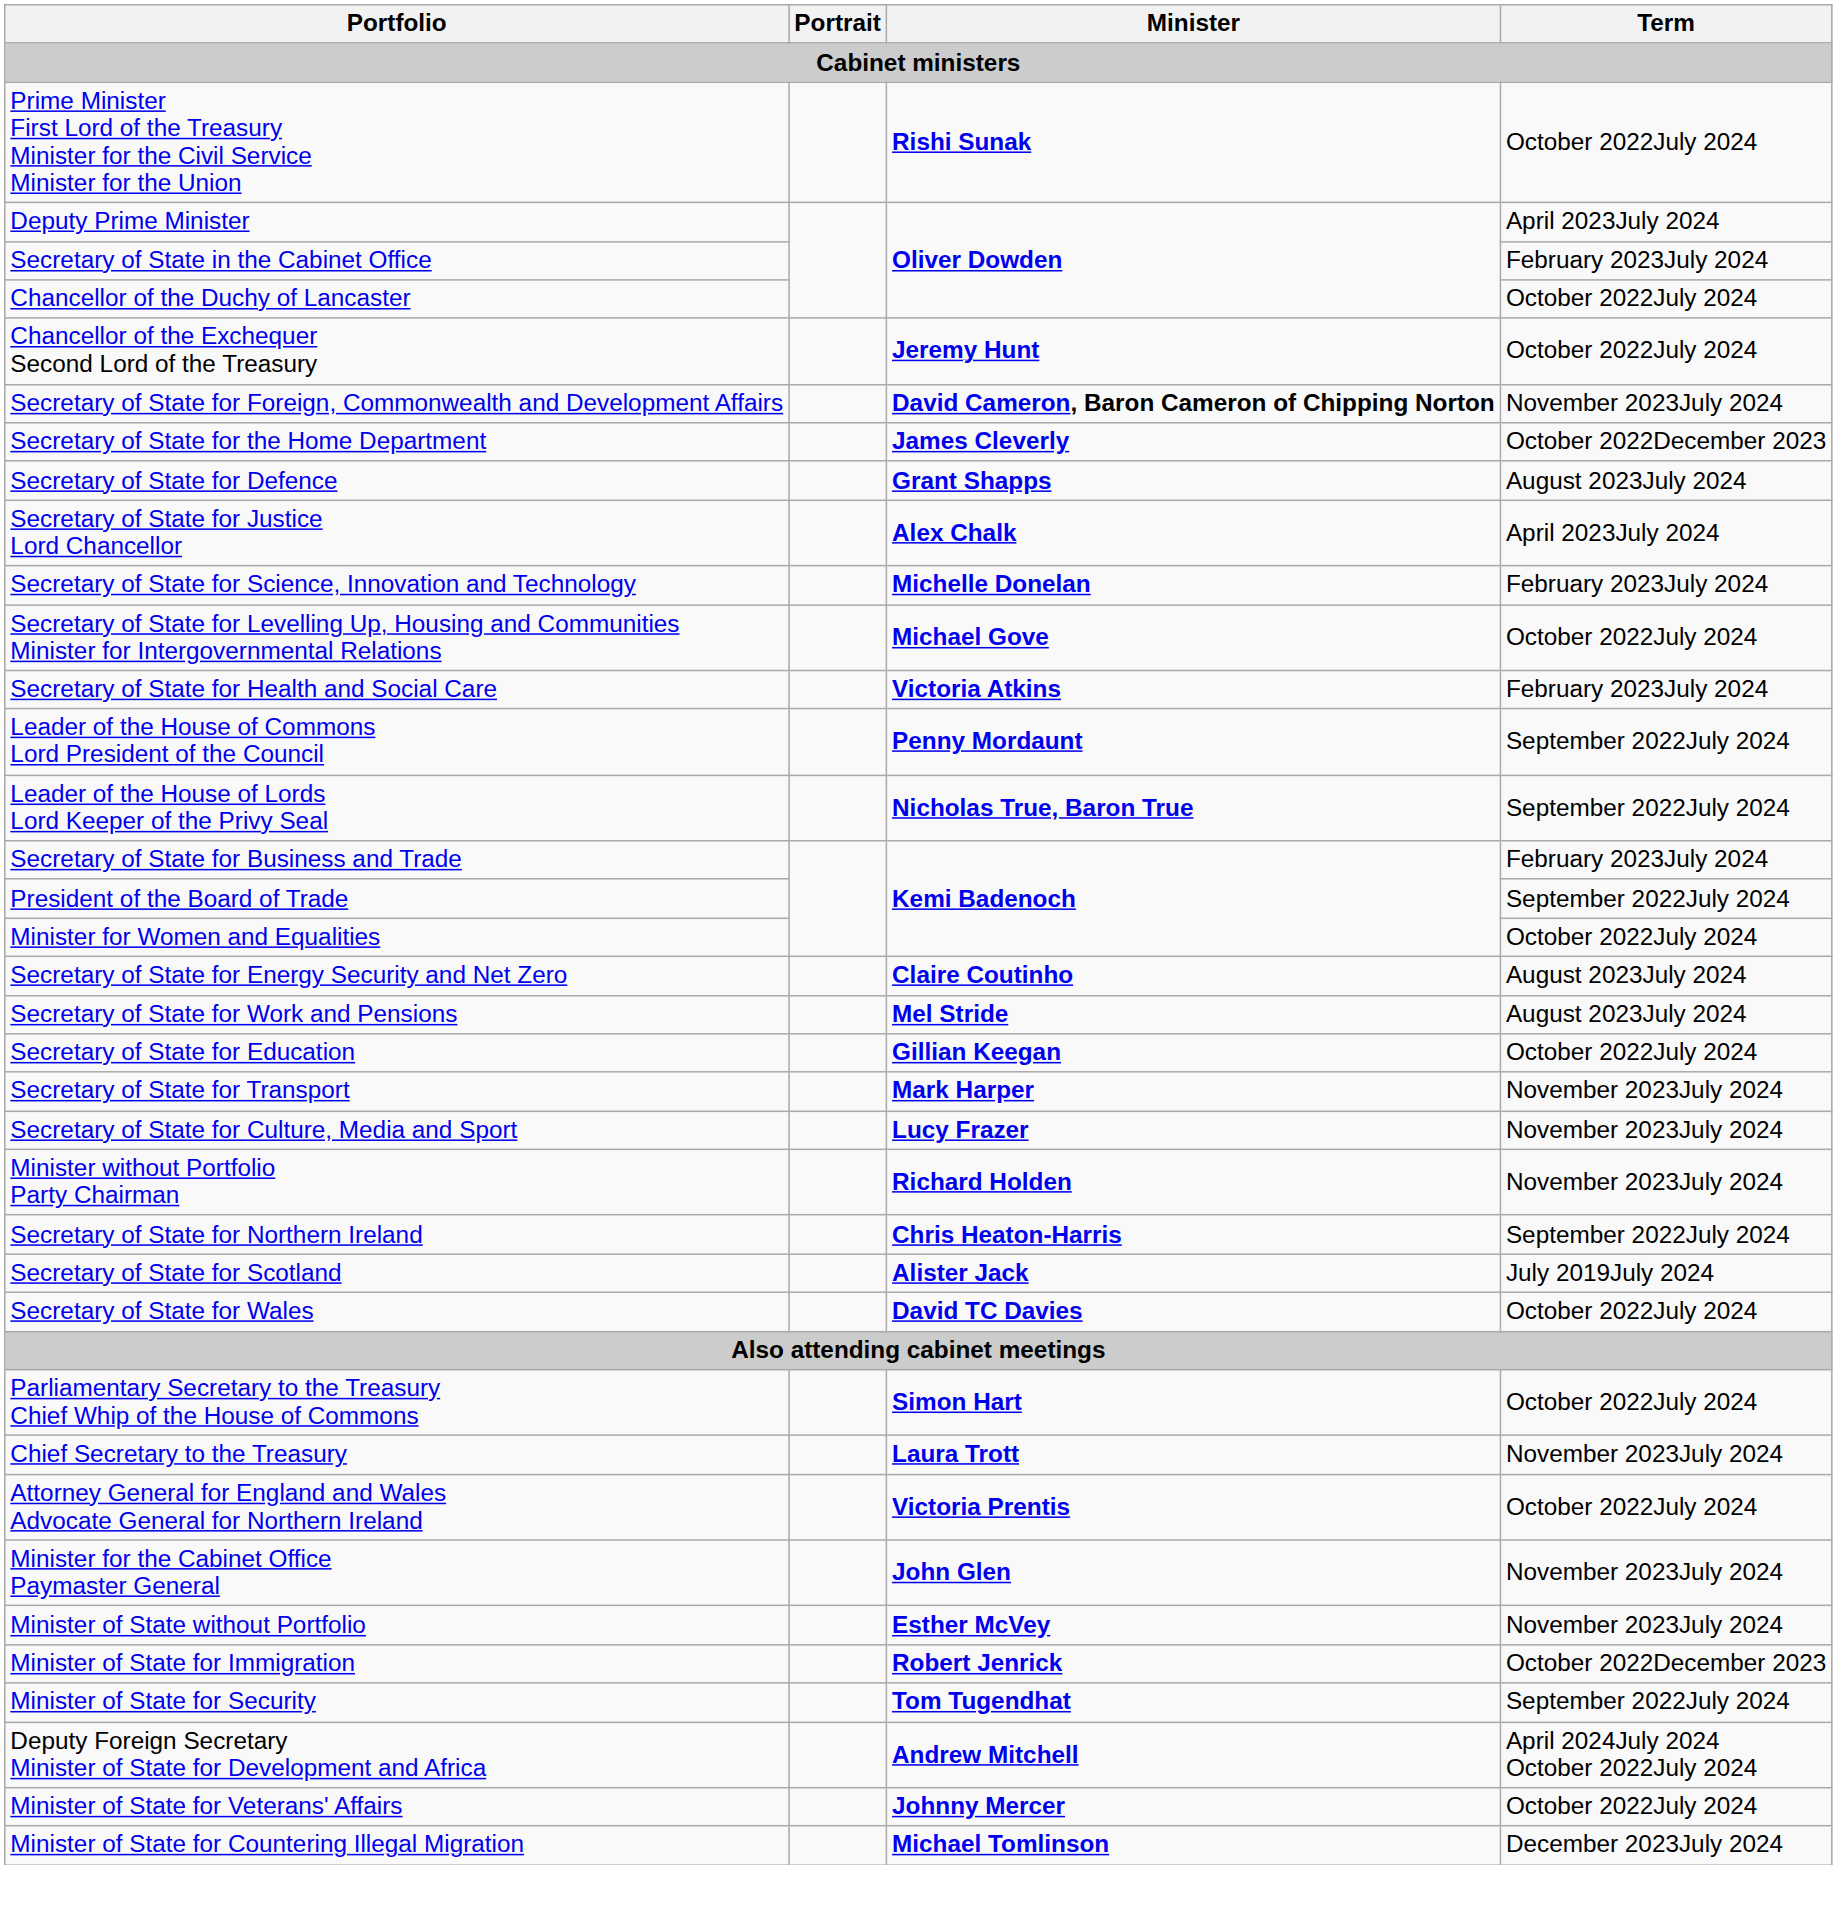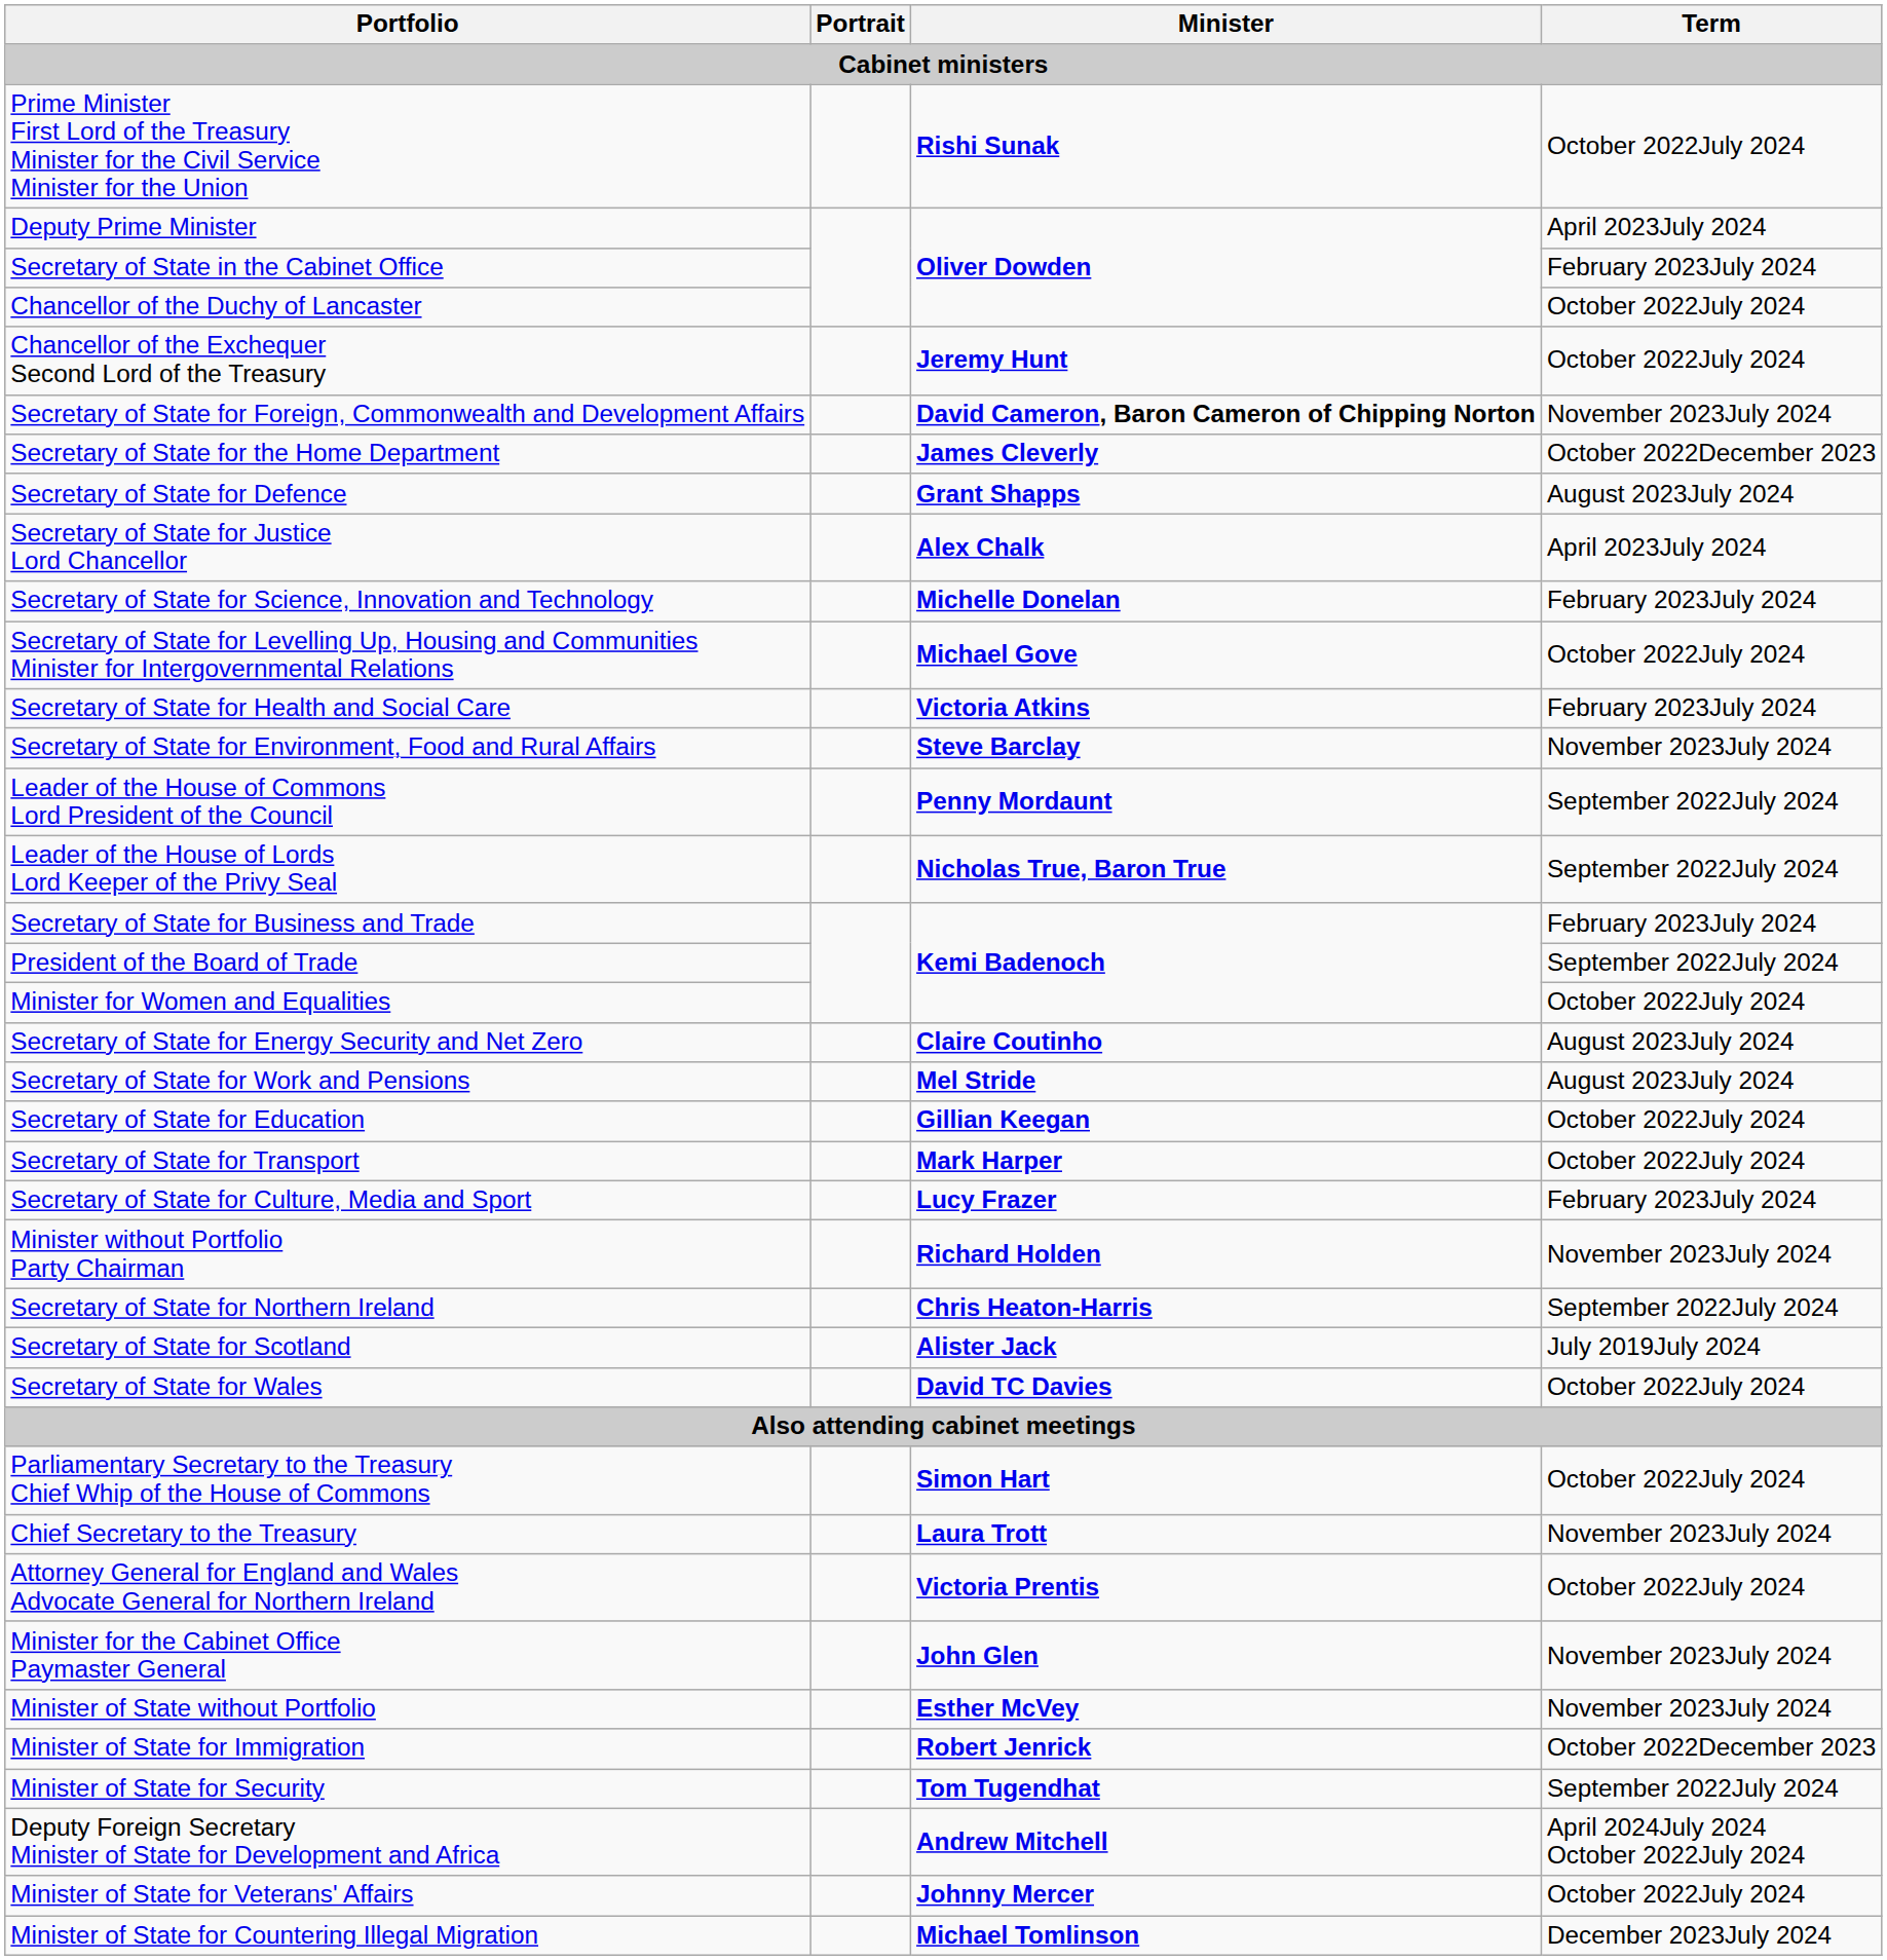 <table class="wikitable">
 <tr>
 <th>Portfolio</th>
 <th>Portrait</th>
 <th>Minister</th>
 <th>Term</th>
 </tr>
 <tr>
 <th colspan="4" style="background:#ccc;">Cabinet ministers</th>
 </tr>
 <tr>
 <td><a href='#'>Prime Minister</a><br><a href='#'>First Lord of the Treasury</a><br><a href='#'>Minister for the Civil Service</a><br><a href='#'>Minister for the Union</a></td>
 <td></td>
 <td><strong><a href='#'>Rishi Sunak</a></strong></td>
 <td>October 2022July 2024</td>
 </tr>
 <tr>
 <td><a href='#'>Deputy Prime Minister</a></td>
 <td rowspan="3"></td>
 <td rowspan="3"><strong><a href='#'>Oliver Dowden</a></strong></td>
 <td>April 2023July 2024</td>
 </tr>
 <tr>
 <td><a href='#'>Secretary of State in the Cabinet Office</a></td>
 <td>February 2023July 2024</td>
 </tr>
 <tr>
 <td><a href='#'>Chancellor of the Duchy of Lancaster</a></td>
 <td>October 2022July 2024</td>
 </tr>
 <tr>
 <td><a href='#'>Chancellor of the Exchequer</a><br>Second Lord of the Treasury</td>
 <td></td>
 <td><strong><a href='#'>Jeremy Hunt</a></strong></td>
 <td>October 2022July 2024</td>
 </tr>
 <tr>
 <td><a href='#'>Secretary of State for Foreign, Commonwealth and Development Affairs</a></td>
 <td></td>
 <td><strong><a href='#'>David Cameron</a>, Baron Cameron of Chipping Norton</strong></td>
 <td>November 2023July 2024</td>
 </tr>
 <tr>
 <td><a href='#'>Secretary of State for the Home Department</a></td>
 <td></td>
 <td><strong><a href='#'>James Cleverly</a></strong></td>
 <td>October 2022December 2023</td>
 </tr>
 <tr>
 <td><a href='#'>Secretary of State for Defence</a></td>
 <td></td>
 <td><strong><a href='#'>Grant Shapps</a></strong></td>
 <td>August 2023July 2024</td>
 </tr>
 <tr>
 <td><a href='#'>Secretary of State for Justice</a><br><a href='#'>Lord Chancellor</a></td>
 <td></td>
 <td><strong><a href='#'>Alex Chalk</a></strong></td>
 <td>April 2023July 2024</td>
 </tr>
 <tr>
 <td><a href='#'>Secretary of State for Science, Innovation and Technology</a></td>
 <td></td>
 <td><strong><a href='#'>Michelle Donelan</a></strong></td>
 <td>February 2023July 2024</td>
 </tr>
 <tr>
 <td><a href='#'>Secretary of State for Levelling Up, Housing and Communities</a><br><a href='#'>Minister for Intergovernmental Relations</a></td>
 <td></td>
 <td><strong><a href='#'>Michael Gove</a></strong></td>
 <td>October 2022July 2024</td>
 </tr>
 <tr>
 <td><a href='#'>Secretary of State for Health and Social Care</a></td>
 <td></td>
 <td><strong><a href='#'>Victoria Atkins</a></strong></td>
 <td>February 2023July 2024</td>
 </tr>
 <tr>
+<td><a href='#'>Secretary of State for Environment, Food and Rural Affairs</a></td>
+<td></td>
+<td><strong><a href='#'>Steve Barclay</a></strong></td>
+<td>November 2023July 2024</td>
+</tr>
+<tr>
 <td><a href='#'>Leader of the House of Commons</a> <br><a href='#'>Lord President of the Council</a></td>
 <td></td>
 <td><strong><a href='#'>Penny Mordaunt</a></strong></td>
 <td>September 2022July 2024</td>
 </tr>
 <tr>
 <td><a href='#'>Leader of the House of Lords</a> <br><a href='#'>Lord Keeper of the Privy Seal</a></td>
 <td></td>
 <td><strong><a href='#'>Nicholas True, Baron True</a></strong></td>
 <td>September 2022July 2024</td>
 </tr>
 <tr>
 <td><a href='#'>Secretary of State for Business and Trade</a></td>
 <td rowspan="3"></td>
 <td rowspan="3"><strong><a href='#'>Kemi Badenoch</a></strong></td>
 <td>February 2023July 2024</td>
 </tr>
 <tr>
 <td><a href='#'>President of the Board of Trade</a></td>
 <td>September 2022July 2024</td>
 </tr>
 <tr>
 <td><a href='#'>Minister for Women and Equalities</a></td>
 <td>October 2022July 2024</td>
 </tr>
 <tr>
 <td><a href='#'>Secretary of State for Energy Security and Net Zero</a></td>
 <td></td>
 <td><strong><a href='#'>Claire Coutinho</a></strong></td>
 <td>August 2023July 2024</td>
 </tr>
 <tr>
 <td><a href='#'>Secretary of State for Work and Pensions</a></td>
 <td></td>
 <td><strong><a href='#'>Mel Stride</a></strong></td>
 <td>August 2023July 2024</td>
 </tr>
 <tr>
 <td><a href='#'>Secretary of State for Education</a></td>
 <td></td>
 <td><strong><a href='#'>Gillian Keegan</a></strong></td>
 <td>October 2022July 2024</td>
 </tr>
 <tr>
 <td><a href='#'>Secretary of State for Transport</a></td>
 <td></td>
 <td><strong><a href='#'>Mark Harper</a></strong></td>
-<td>November 2023July 2024</td>
+<td>October 2022July 2024</td>
 </tr>
 <tr>
 <td><a href='#'>Secretary of State for Culture, Media and Sport</a></td>
 <td></td>
 <td><strong><a href='#'>Lucy Frazer</a></strong></td>
-<td>November 2023July 2024</td>
+<td>February 2023July 2024</td>
 </tr>
 <tr>
 <td><a href='#'>Minister without Portfolio</a><br><a href='#'>Party Chairman</a></td>
 <td></td>
 <td><strong><a href='#'>Richard Holden</a></strong></td>
 <td>November 2023July 2024</td>
 </tr>
 <tr>
 <td><a href='#'>Secretary of State for Northern Ireland</a></td>
 <td></td>
 <td><strong><a href='#'>Chris Heaton-Harris</a></strong></td>
 <td>September 2022July 2024</td>
 </tr>
 <tr>
 <td><a href='#'>Secretary of State for Scotland</a></td>
 <td></td>
 <td><strong><a href='#'>Alister Jack</a></strong></td>
 <td>July 2019July 2024</td>
 </tr>
 <tr>
 <td><a href='#'>Secretary of State for Wales</a></td>
 <td></td>
 <td><strong><a href='#'>David TC Davies</a></strong></td>
 <td>October 2022July 2024</td>
 </tr>
 <tr>
 <th colspan="4" style="background:#ccc;">Also attending cabinet meetings</th>
 </tr>
 <tr>
 <td><a href='#'>Parliamentary Secretary to the Treasury</a><br><a href='#'>Chief Whip of the House of Commons</a></td>
 <td></td>
 <td><strong><a href='#'>Simon Hart</a></strong></td>
 <td>October 2022July 2024</td>
 </tr>
 <tr>
 <td><a href='#'>Chief Secretary to the Treasury</a></td>
 <td></td>
 <td><strong><a href='#'>Laura Trott</a></strong></td>
 <td>November 2023July 2024</td>
 </tr>
 <tr>
 <td><a href='#'>Attorney General for England and Wales</a><br><a href='#'>Advocate General for Northern Ireland</a></td>
 <td></td>
 <td><strong><a href='#'>Victoria Prentis</a></strong></td>
 <td>October 2022July 2024</td>
 </tr>
 <tr>
 <td><a href='#'>Minister for the Cabinet Office</a><br><a href='#'>Paymaster General</a></td>
 <td></td>
 <td><strong><a href='#'>John Glen</a></strong>  </td>
 <td>November 2023July 2024</td>
 </tr>
 <tr>
 <td><a href='#'>Minister of State without Portfolio</a></td>
 <td></td>
 <td><strong><a href='#'>Esther McVey</a></strong></td>
 <td>November 2023July 2024</td>
 </tr>
 <tr>
 <td><a href='#'>Minister of State for Immigration</a></td>
 <td></td>
 <td><strong><a href='#'>Robert Jenrick</a></strong></td>
 <td>October 2022December 2023</td>
 </tr>
 <tr>
 <td><a href='#'>Minister of State for Security</a></td>
 <td></td>
 <td><strong><a href='#'>Tom Tugendhat</a></strong></td>
 <td>September 2022July 2024</td>
 </tr>
 <tr>
 <td>Deputy Foreign Secretary<br><a href='#'>Minister of State for Development and Africa</a></td>
 <td></td>
 <td><strong><a href='#'>Andrew Mitchell</a></strong></td>
 <td>April 2024July 2024<br>October 2022July 2024</td>
 </tr>
 <tr>
 <td><a href='#'>Minister of State for Veterans' Affairs</a></td>
 <td></td>
 <td><strong><a href='#'>Johnny Mercer</a></strong></td>
 <td>October 2022July 2024</td>
 </tr>
 <tr>
 <td><a href='#'>Minister of State for Countering Illegal Migration</a></td>
 <td></td>
 <td><strong><a href='#'>Michael Tomlinson</a></strong></td>
 <td>December 2023July 2024</td>
 </tr>
 </table>
